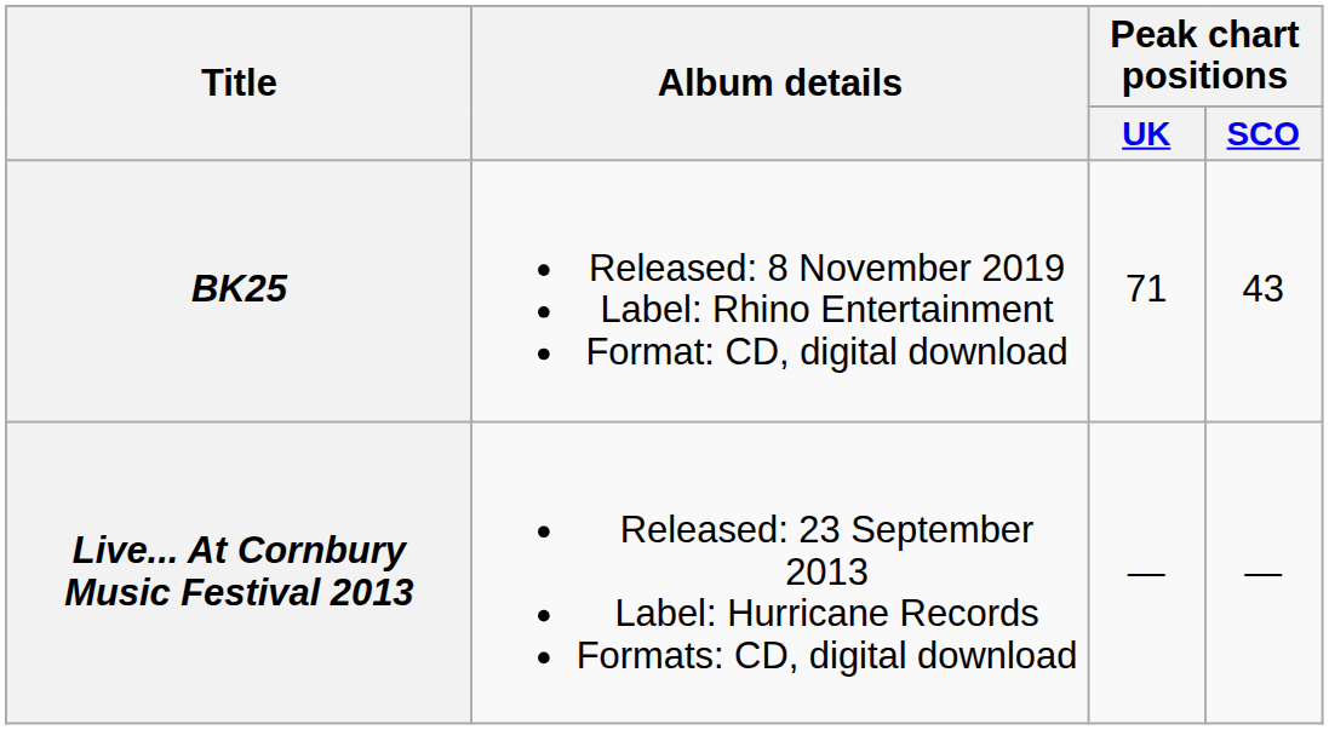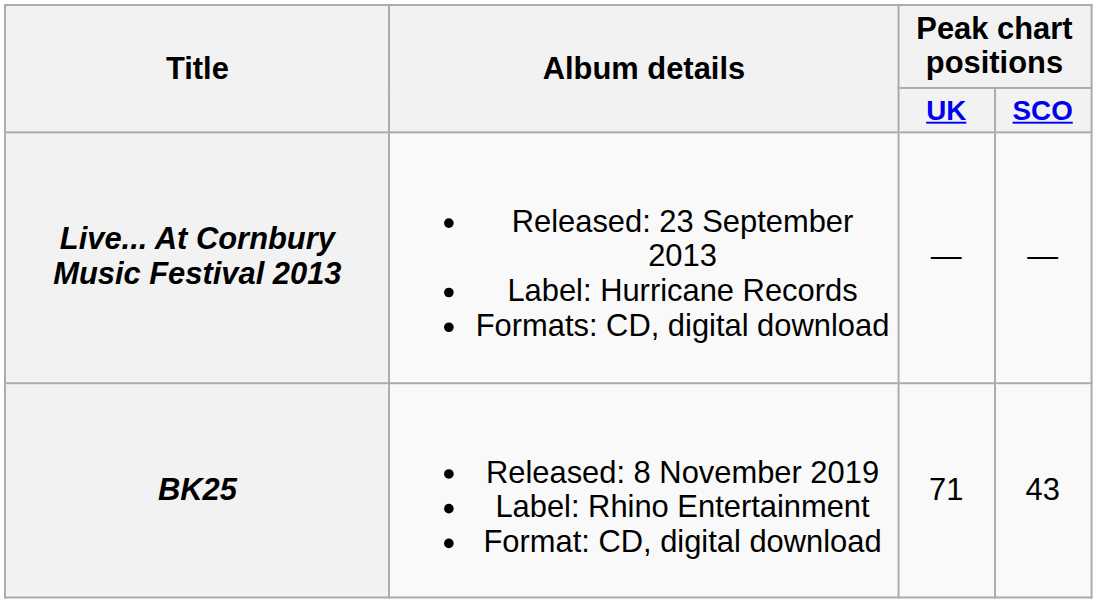 <table class="wikitable plainrowheaders" style=text-align:center;>
 <tr>
 <th scope="col" rowspan="2" style="width:12em;">Title</th>
 <th scope="col" rowspan="2" style="width:16em;">Album details</th>
 <th scope="col" colspan="2" style="width:1em;">Peak chart positions</th>
 </tr>
 <tr>
 <th style="width:3em;font-size:90%"><a href='#'>UK</a><br></th>
 <th style="width:3em;font-size:90%;"><a href='#'>SCO</a><br></th>
 </tr>
 <tr>
+<th scope="row"><em>Live... At Cornbury Music Festival 2013</em></th>
+<td><br><ul><li>Released: 23 September 2013</li><li>Label: Hurricane Records</li><li>Formats: CD, digital download</li></ul></td>
+<td>—</td>
+<td>—</td>
+</tr>
+<tr>
 <th scope="row"><em>BK25</em><br></th>
 <td><br><ul><li>Released: 8 November 2019</li><li>Label: Rhino Entertainment</li><li>Format: CD, digital download</li></ul></td>
 <td>71</td>
 <td>43</td>
 </tr>
-<tr>
-<th scope="row"><em>Live... At Cornbury Music Festival 2013</em></th>
-<td><br><ul><li>Released: 23 September 2013</li><li>Label: Hurricane Records</li><li>Formats: CD, digital download</li></ul></td>
-<td>—</td>
-<td>—</td>
-</tr>
 </table>
